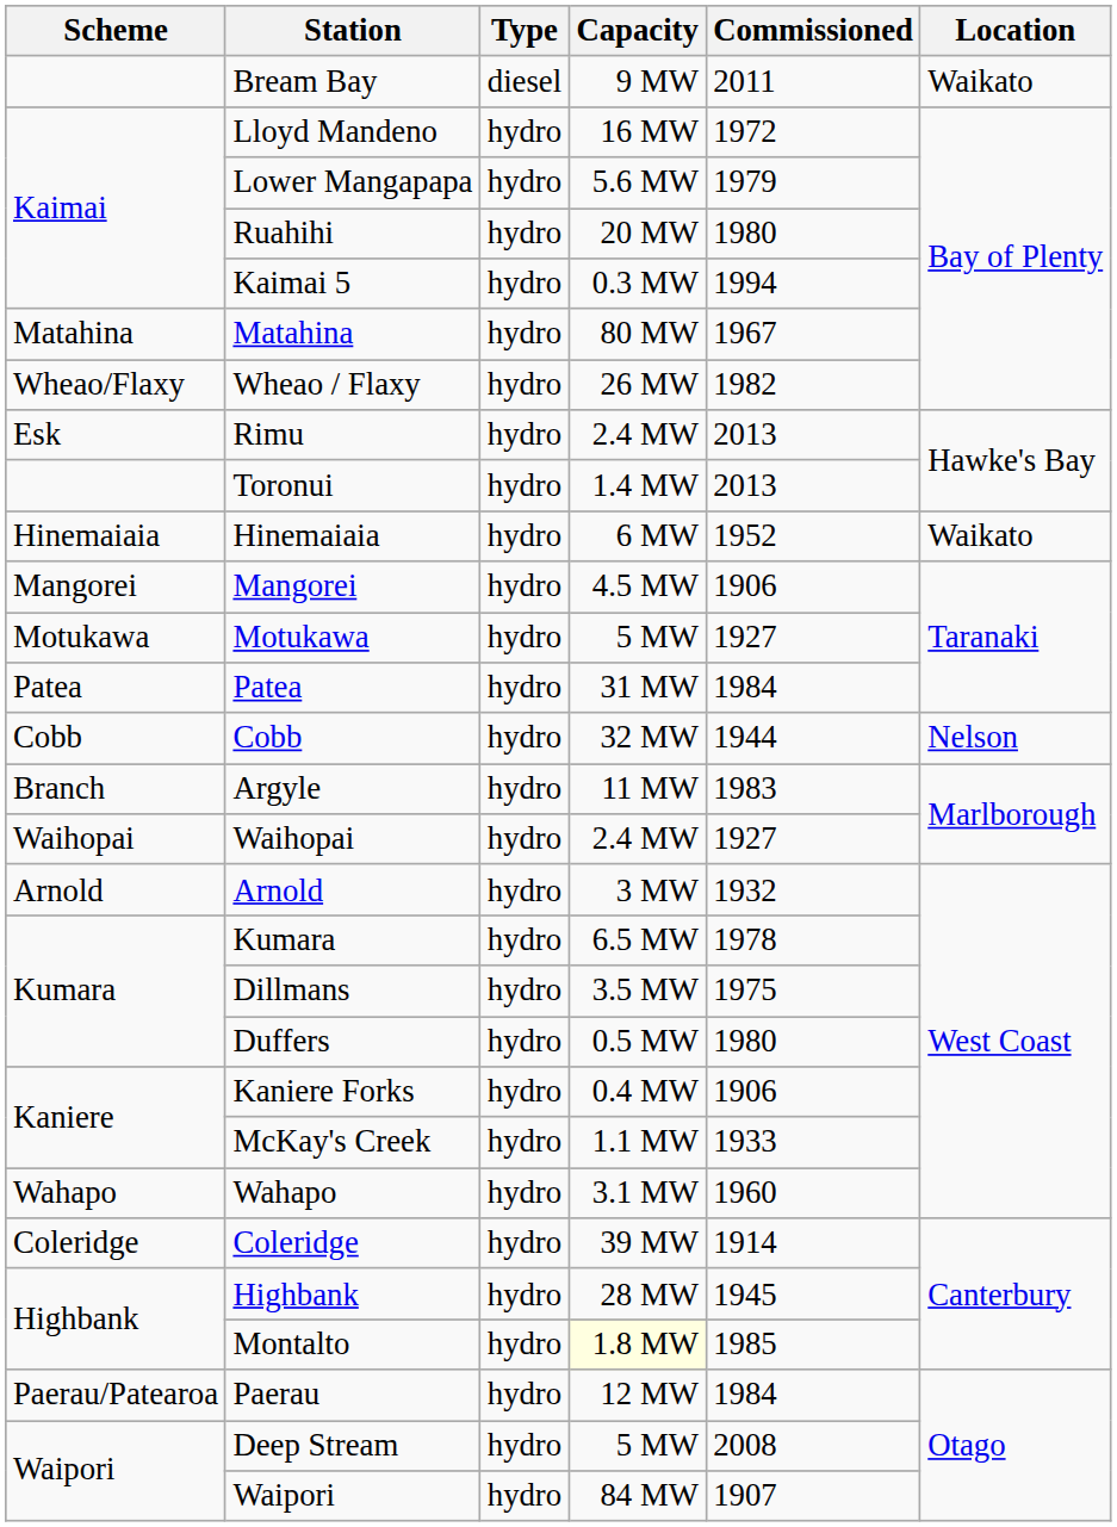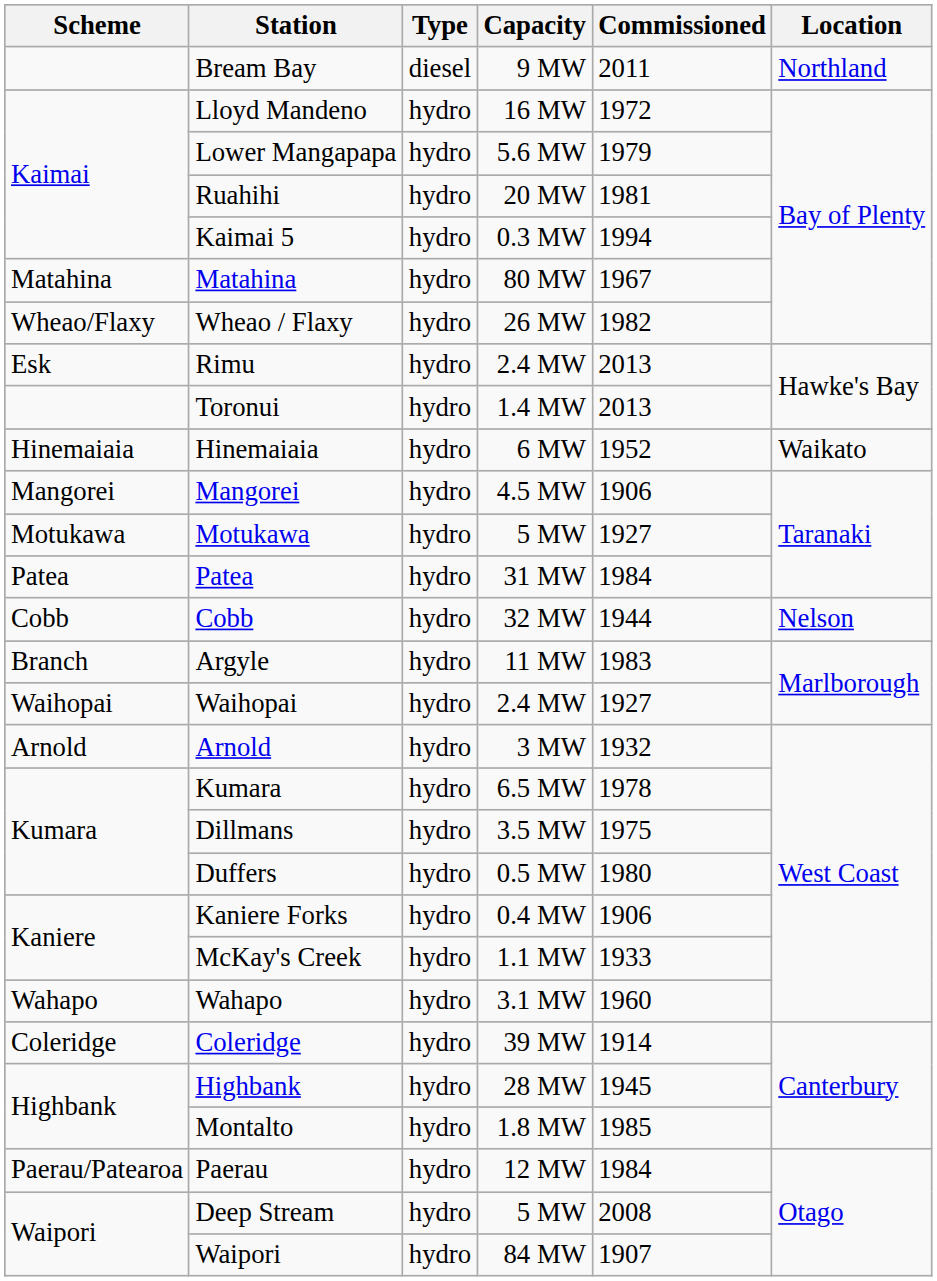 <table class="wikitable sortable" border="1">
 <tr>
 <th>Scheme</th>
 <th>Station</th>
 <th>Type</th>
 <th>Capacity</th>
 <th>Commissioned</th>
 <th>Location</th>
 </tr>
 <tr>
 <td></td>
 <td>Bream Bay</td>
 <td>diesel</td>
 <td style="text-align: right">9 MW</td>
 <td>2011</td>
-<td>Waikato</td>
+<td><a href='#'>Northland</a></td>
 </tr>
 <tr>
 <td rowspan="4"><a href='#'>Kaimai</a></td>
 <td>Lloyd Mandeno</td>
 <td>hydro</td>
 <td style="text-align: right">16 MW</td>
 <td>1972</td>
 <td rowspan="6"><a href='#'>Bay of Plenty</a></td>
 </tr>
 <tr>
 <td>Lower Mangapapa</td>
 <td>hydro</td>
 <td style="text-align: right">5.6 MW</td>
 <td>1979</td>
 </tr>
 <tr>
 <td>Ruahihi</td>
 <td>hydro</td>
 <td style="text-align: right">20 MW</td>
-<td>1980</td>
+<td>1981</td>
 </tr>
 <tr>
 <td>Kaimai 5</td>
 <td>hydro</td>
 <td style="text-align: right">0.3 MW</td>
 <td>1994</td>
 </tr>
 <tr>
 <td>Matahina</td>
 <td><a href='#'>Matahina</a></td>
 <td>hydro</td>
 <td style="text-align: right">80 MW</td>
 <td>1967</td>
 </tr>
 <tr>
 <td>Wheao/Flaxy</td>
 <td>Wheao / Flaxy</td>
 <td>hydro</td>
 <td style="text-align: right">26 MW</td>
 <td>1982</td>
 </tr>
 <tr>
 <td>Esk</td>
 <td>Rimu</td>
 <td>hydro</td>
 <td style="text-align: right">2.4 MW</td>
 <td>2013</td>
 <td rowspan="2">Hawke's Bay</td>
 </tr>
 <tr>
 <td></td>
 <td>Toronui</td>
 <td>hydro</td>
 <td style="text-align: right">1.4 MW</td>
 <td>2013</td>
 </tr>
 <tr>
 <td>Hinemaiaia</td>
 <td>Hinemaiaia</td>
 <td>hydro</td>
 <td style="text-align: right">6 MW</td>
 <td>1952</td>
 <td>Waikato</td>
 </tr>
 <tr>
 <td>Mangorei</td>
 <td><a href='#'>Mangorei</a></td>
 <td>hydro</td>
 <td style="text-align: right">4.5 MW</td>
 <td>1906</td>
 <td rowspan="3"><a href='#'>Taranaki</a></td>
 </tr>
 <tr>
 <td>Motukawa</td>
 <td><a href='#'>Motukawa</a></td>
 <td>hydro</td>
 <td style="text-align: right">5 MW</td>
 <td>1927</td>
 </tr>
 <tr>
 <td>Patea</td>
 <td><a href='#'>Patea</a></td>
 <td>hydro</td>
 <td style="text-align: right">31 MW</td>
 <td>1984</td>
 </tr>
 <tr>
 <td>Cobb</td>
 <td><a href='#'>Cobb</a></td>
 <td>hydro</td>
 <td style="text-align: right">32 MW</td>
 <td>1944</td>
 <td><a href='#'>Nelson</a></td>
 </tr>
 <tr>
 <td>Branch</td>
 <td>Argyle</td>
 <td>hydro</td>
 <td style="text-align: right">11 MW</td>
 <td>1983</td>
 <td rowspan="2"><a href='#'>Marlborough</a></td>
 </tr>
 <tr>
 <td>Waihopai</td>
 <td>Waihopai</td>
 <td>hydro</td>
 <td style="text-align: right">2.4 MW</td>
 <td>1927</td>
 </tr>
 <tr>
 <td>Arnold</td>
 <td><a href='#'>Arnold</a></td>
 <td>hydro</td>
 <td style="text-align: right">3 MW</td>
 <td>1932</td>
 <td rowspan="7"><a href='#'>West Coast</a></td>
 </tr>
 <tr>
 <td rowspan="3">Kumara</td>
 <td>Kumara</td>
 <td>hydro</td>
 <td style="text-align: right">6.5 MW</td>
 <td>1978</td>
 </tr>
 <tr>
 <td>Dillmans</td>
 <td>hydro</td>
 <td style="text-align: right">3.5 MW</td>
 <td>1975</td>
 </tr>
 <tr>
 <td>Duffers</td>
 <td>hydro</td>
 <td style="text-align: right">0.5 MW</td>
 <td>1980</td>
 </tr>
 <tr>
 <td rowspan="2">Kaniere</td>
 <td>Kaniere Forks</td>
 <td>hydro</td>
 <td style="text-align: right">0.4 MW</td>
 <td>1906</td>
 </tr>
 <tr>
 <td>McKay's Creek</td>
 <td>hydro</td>
 <td style="text-align: right">1.1 MW</td>
 <td>1933</td>
 </tr>
 <tr>
 <td>Wahapo</td>
 <td>Wahapo</td>
 <td>hydro</td>
 <td style="text-align: right">3.1 MW</td>
 <td>1960</td>
 </tr>
 <tr>
 <td>Coleridge</td>
 <td><a href='#'>Coleridge</a></td>
 <td>hydro</td>
 <td style="text-align: right">39 MW</td>
 <td>1914</td>
 <td rowspan=3><a href='#'>Canterbury</a></td>
 </tr>
 <tr>
 <td rowspan="2">Highbank</td>
 <td><a href='#'>Highbank</a></td>
 <td>hydro</td>
 <td style="text-align: right">28 MW</td>
 <td>1945</td>
 </tr>
 <tr>
 <td>Montalto</td>
 <td>hydro</td>
-<td style="background: lightyellow; text-align: right">1.8 MW</td>
+<td style="text-align: right">1.8 MW</td>
 <td>1985</td>
 </tr>
 <tr>
 <td>Paerau/Patearoa</td>
 <td>Paerau</td>
 <td>hydro</td>
 <td style="text-align: right">12 MW</td>
 <td>1984</td>
 <td rowspan="3"><a href='#'>Otago</a></td>
 </tr>
 <tr>
 <td rowspan="2">Waipori</td>
 <td>Deep Stream</td>
 <td>hydro</td>
 <td style="text-align: right">5 MW</td>
 <td>2008</td>
 </tr>
 <tr>
 <td>Waipori</td>
 <td>hydro</td>
 <td style="text-align: right">84 MW</td>
 <td>1907</td>
 </tr>
 </table>
